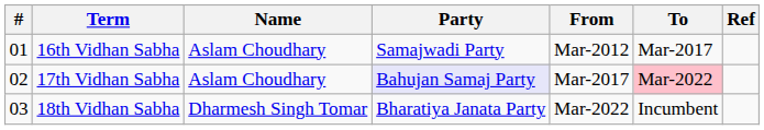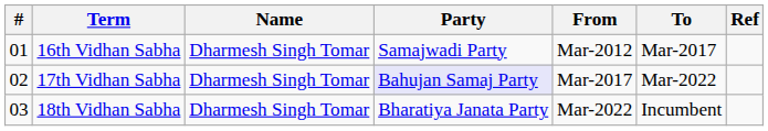 <table class="wikitable sortable">
 <tr>
 <th>#</th>
 <th><a href='#'>Term</a></th>
 <th>Name</th>
 <th>Party</th>
 <th>From</th>
 <th>To</th>
 <th>Ref</th>
 </tr>
 <tr>
 <td>01</td>
 <td><a href='#'>16th Vidhan Sabha</a></td>
-<td><a href='#'>Aslam Choudhary</a></td>
+<td><a href='#'>Dharmesh Singh Tomar</a></td>
 <td><a href='#'>Samajwadi Party</a></td>
 <td>Mar-2012</td>
 <td>Mar-2017</td>
 <td></td>
 </tr>
 <tr>
 <td>02</td>
 <td><a href='#'>17th Vidhan Sabha</a></td>
-<td><a href='#'>Aslam Choudhary</a></td>
+<td><a href='#'>Dharmesh Singh Tomar</a></td>
 <td style="background: lavender;"><a href='#'>Bahujan Samaj Party</a></td>
 <td>Mar-2017</td>
-<td style="background: pink;">Mar-2022</td>
+<td>Mar-2022</td>
 <td></td>
 </tr>
 <tr>
 <td>03</td>
 <td><a href='#'>18th Vidhan Sabha</a></td>
 <td><a href='#'>Dharmesh Singh Tomar</a></td>
 <td><a href='#'>Bharatiya Janata Party</a></td>
 <td>Mar-2022</td>
 <td>Incumbent</td>
 </tr>
 </table>
